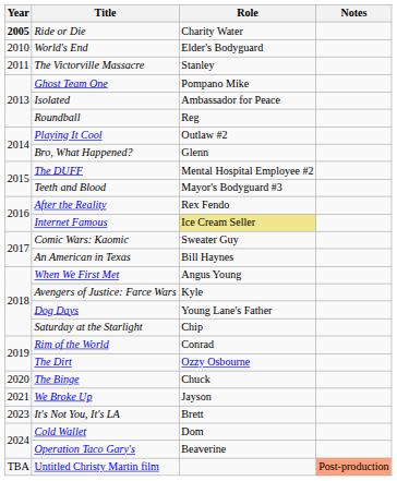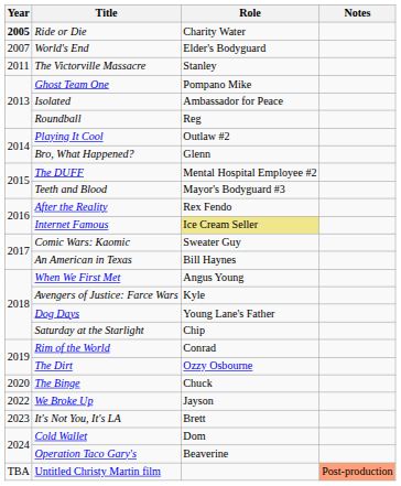 <table class="wikitable sortable">
 <tr>
 <th>Year</th>
 <th>Title</th>
 <th>Role</th>
 <th>Notes</th>
 </tr>
 <tr>
 <td><strong>2005</strong></td>
 <td><em>Ride or Die</em></td>
 <td>Charity Water</td>
 <td></td>
 </tr>
 <tr>
-<td>2010</td>
+<td>2007</td>
 <td><em>World's End</em></td>
 <td>Elder's Bodyguard</td>
 <td></td>
 </tr>
 <tr>
 <td>2011</td>
 <td><em>The Victorville Massacre</em></td>
 <td>Stanley</td>
 <td></td>
 </tr>
 <tr>
 <td rowspan="3">2013</td>
 <td><a href='#'><em>Ghost Team One</em></a></td>
 <td>Pompano Mike</td>
 <td></td>
 </tr>
 <tr>
 <td><em>Isolated</em></td>
 <td>Ambassador for Peace</td>
 <td></td>
 </tr>
 <tr>
 <td><em>Roundball</em></td>
 <td>Reg</td>
 <td></td>
 </tr>
 <tr>
 <td rowspan="2">2014</td>
 <td><em><a href='#'>Playing It Cool</a></em></td>
 <td>Outlaw #2</td>
 <td></td>
 </tr>
 <tr>
 <td><em>Bro, What Happened?</em></td>
 <td>Glenn</td>
 <td></td>
 </tr>
 <tr>
 <td rowspan="2">2015</td>
 <td><em><a href='#'>The DUFF</a></em></td>
 <td>Mental Hospital Employee #2</td>
 <td></td>
 </tr>
 <tr>
 <td><em>Teeth and Blood</em></td>
 <td>Mayor's Bodyguard #3</td>
 <td></td>
 </tr>
 <tr>
 <td rowspan="2">2016</td>
 <td><em><a href='#'>After the Reality</a></em></td>
 <td>Rex Fendo</td>
 <td></td>
 </tr>
 <tr>
 <td><em><a href='#'>Internet Famous</a></em></td>
 <td style="background: khaki;">Ice Cream Seller</td>
 <td></td>
 </tr>
 <tr>
 <td rowspan="2">2017</td>
 <td><em>Comic Wars: Kaomic</em></td>
 <td>Sweater Guy</td>
 <td></td>
 </tr>
 <tr>
 <td><em>An American in Texas</em></td>
 <td>Bill Haynes</td>
 <td></td>
 </tr>
 <tr>
 <td rowspan="4">2018</td>
 <td><em><a href='#'>When We First Met</a></em></td>
 <td>Angus Young</td>
 <td></td>
 </tr>
 <tr>
 <td><em>Avengers of Justice: Farce Wars</em></td>
 <td>Kyle</td>
 <td></td>
 </tr>
 <tr>
 <td><em><a href='#'>Dog Days</a></em></td>
 <td>Young Lane's Father</td>
 <td></td>
 </tr>
 <tr>
 <td><em>Saturday at the Starlight</em></td>
 <td>Chip</td>
 <td></td>
 </tr>
 <tr>
 <td rowspan="2">2019</td>
 <td><em><a href='#'>Rim of the World</a></em></td>
 <td>Conrad</td>
 <td></td>
 </tr>
 <tr>
 <td><em><a href='#'>The Dirt</a></em></td>
 <td><a href='#'>Ozzy Osbourne</a></td>
 <td></td>
 </tr>
 <tr>
 <td>2020</td>
 <td><em><a href='#'>The Binge</a></em></td>
 <td>Chuck</td>
 <td></td>
 </tr>
 <tr>
-<td>2021</td>
+<td>2022</td>
 <td><em><a href='#'>We Broke Up</a></em></td>
 <td>Jayson</td>
 <td></td>
 </tr>
 <tr>
 <td>2023</td>
 <td><em>It's Not You, It's LA</em></td>
 <td>Brett</td>
 <td></td>
 </tr>
 <tr>
 <td rowspan="2">2024</td>
 <td><em><a href='#'>Cold Wallet</a></em></td>
 <td>Dom</td>
 <td></td>
 </tr>
 <tr>
 <td><em><a href='#'>Operation Taco Gary's</a></em></td>
 <td>Beaverine</td>
 <td></td>
 </tr>
 <tr>
 <td>TBA</td>
 <td><a href='#'>Untitled Christy Martin film</a></td>
 <td></td>
 <td style="background: lightsalmon;">Post-production</td>
 </tr>
 </table>
